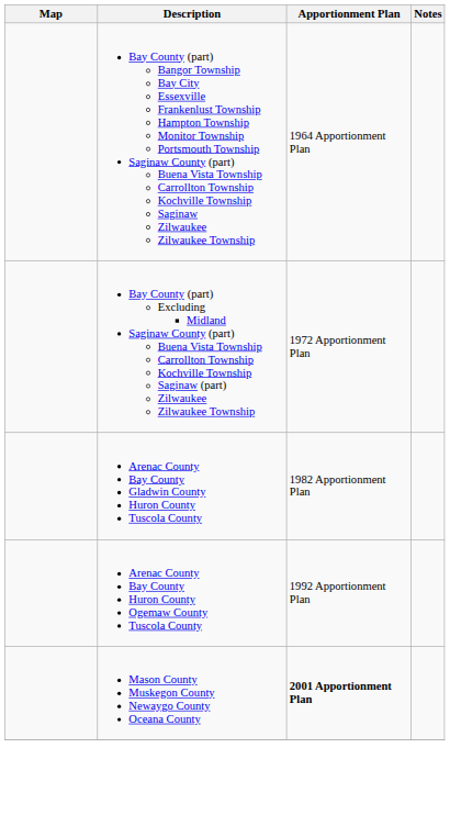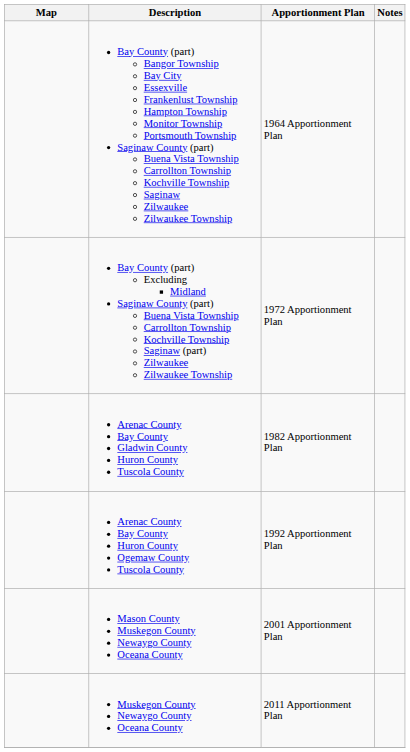 <table class="wikitable sortable">
 <tr>
 <th style="width:100pt;">Map</th>
 <th style="width:200pt;">Description</th>
 <th style="width:130pt;">Apportionment Plan</th>
 <th style="width:15pt;">Notes</th>
 </tr>
 <tr>
 <td></td>
 <td><br><ul><li><a href='#'>Bay County</a> (part)<ul><li><a href='#'>Bangor Township</a></li><li><a href='#'>Bay City</a></li><li><a href='#'>Essexville</a></li><li><a href='#'>Frankenlust Township</a></li><li><a href='#'>Hampton Township</a></li><li><a href='#'>Monitor Township</a></li><li><a href='#'>Portsmouth Township</a></li></ul></li><li><a href='#'>Saginaw County</a> (part)<ul><li><a href='#'>Buena Vista Township</a></li><li><a href='#'>Carrollton Township</a></li><li><a href='#'>Kochville Township</a></li><li><a href='#'>Saginaw</a></li><li><a href='#'>Zilwaukee</a></li><li><a href='#'>Zilwaukee Township</a></li></ul></li></ul></td>
 <td>1964 Apportionment Plan</td>
 <td></td>
 </tr>
 <tr>
 <td></td>
 <td><br><ul><li><a href='#'>Bay County</a> (part)<ul><li>Excluding<ul><li><a href='#'>Midland</a></li></ul></li></ul></li><li><a href='#'>Saginaw County</a> (part)<ul><li><a href='#'>Buena Vista Township</a></li><li><a href='#'>Carrollton Township</a></li><li><a href='#'>Kochville Township</a></li><li><a href='#'>Saginaw</a> (part)</li><li><a href='#'>Zilwaukee</a></li><li><a href='#'>Zilwaukee Township</a></li></ul></li></ul></td>
 <td>1972 Apportionment Plan</td>
 <td></td>
 </tr>
 <tr>
 <td></td>
 <td><br><ul><li><a href='#'>Arenac County</a></li><li><a href='#'>Bay County</a></li><li><a href='#'>Gladwin County</a></li><li><a href='#'>Huron County</a></li><li><a href='#'>Tuscola County</a></li></ul></td>
 <td>1982 Apportionment Plan</td>
 <td></td>
 </tr>
 <tr>
 <td></td>
 <td><br><ul><li><a href='#'>Arenac County</a></li><li><a href='#'>Bay County</a></li><li><a href='#'>Huron County</a></li><li><a href='#'>Ogemaw County</a></li><li><a href='#'>Tuscola County</a></li></ul></td>
 <td>1992 Apportionment Plan</td>
 <td></td>
 </tr>
 <tr>
 <td></td>
 <td><br><ul><li><a href='#'>Mason County</a></li><li><a href='#'>Muskegon County</a></li><li><a href='#'>Newaygo County</a></li><li><a href='#'>Oceana County</a></li></ul></td>
-<td><strong>2001 Apportionment Plan</strong></td>
+<td>2001 Apportionment Plan</td>
+<td></td>
+</tr>
+<tr>
+<td></td>
+<td><br><ul><li><a href='#'>Muskegon County</a></li><li><a href='#'>Newaygo County</a></li><li><a href='#'>Oceana County</a></li></ul></td>
+<td>2011 Apportionment Plan</td>
 <td></td>
 </tr>
 <tr>
 </tr>
 </table>
